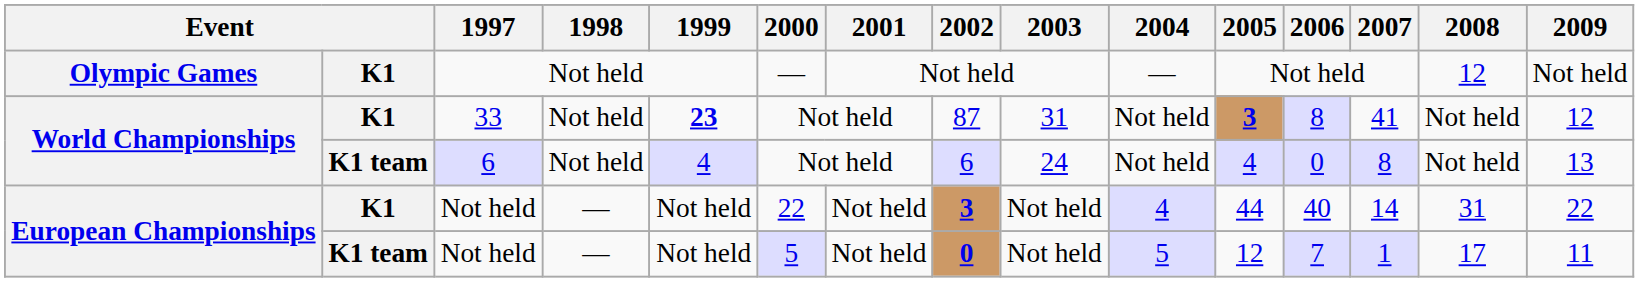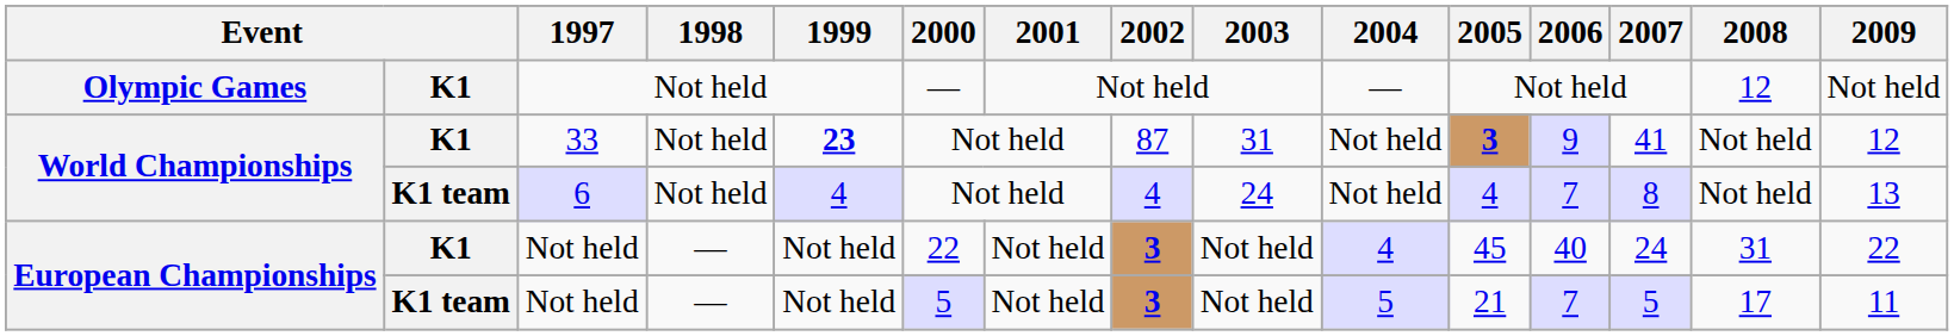 <table class="wikitable plainrowheaders" style=font-size:90%>
 <tr>
 <th scope="col" colspan=2>Event</th>
 <th scope="col">1997</th>
 <th scope="col">1998</th>
 <th scope="col">1999</th>
 <th scope="col">2000</th>
 <th scope="col">2001</th>
 <th scope="col">2002</th>
 <th scope="col">2003</th>
 <th scope="col">2004</th>
 <th scope="col">2005</th>
 <th scope="col">2006</th>
 <th scope="col">2007</th>
 <th scope="col">2008</th>
 <th scope="col">2009</th>
 </tr>
 <tr style="text-align:center;">
 <th scope="row"><a href='#'>Olympic Games</a></th>
 <th scope="row">K1</th>
 <td colspan=3>Not held</td>
 <td>—</td>
 <td colspan=3>Not held</td>
 <td>—</td>
 <td colspan=3>Not held</td>
 <td><a href='#'>12</a></td>
 <td>Not held</td>
 </tr>
 <tr style="text-align:center;">
 <th scope="row" rowspan=2><a href='#'>World Championships</a></th>
 <th scope="row">K1</th>
 <td><a href='#'>33</a></td>
 <td>Not held</td>
 <td><strong><a href='#'>23</a></strong></td>
 <td colspan=2>Not held</td>
 <td><a href='#'>87</a></td>
 <td><a href='#'>31</a></td>
 <td>Not held</td>
 <td style="background:#cc9966;"><a href='#'><strong>3</strong></a></td>
-<td style="background:#ddf;"><a href='#'>8</a></td>
+<td style="background:#ddf;"><a href='#'>9</a></td>
 <td><a href='#'>41</a></td>
 <td>Not held</td>
 <td><a href='#'>12</a></td>
 </tr>
 <tr style="text-align:center;">
 <th scope="row">K1 team</th>
 <td style="background:#ddf;"><a href='#'>6</a></td>
 <td>Not held</td>
 <td style="background:#ddf;"><a href='#'>4</a></td>
 <td colspan=2>Not held</td>
-<td style="background:#ddf;"><a href='#'>6</a></td>
+<td style="background:#ddf;"><a href='#'>4</a></td>
 <td><a href='#'>24</a></td>
 <td>Not held</td>
 <td style="background:#ddf;"><a href='#'>4</a></td>
-<td style="background:#ddf;"><a href='#'>0</a></td>
+<td style="background:#ddf;"><a href='#'>7</a></td>
 <td style="background:#ddf;"><a href='#'>8</a></td>
 <td>Not held</td>
 <td><a href='#'>13</a></td>
 </tr>
 <tr style="text-align:center;">
 <th scope="row" rowspan=2><a href='#'>European Championships</a></th>
 <th scope="row">K1</th>
 <td>Not held</td>
 <td>—</td>
 <td>Not held</td>
 <td><a href='#'>22</a></td>
 <td>Not held</td>
 <td style="background:#cc9966;"><a href='#'><strong>3</strong></a></td>
 <td>Not held</td>
 <td style="background:#ddf;"><a href='#'>4</a></td>
-<td><a href='#'>44</a></td>
+<td><a href='#'>45</a></td>
 <td><a href='#'>40</a></td>
-<td><a href='#'>14</a></td>
+<td><a href='#'>24</a></td>
 <td><a href='#'>31</a></td>
 <td><a href='#'>22</a></td>
 </tr>
 <tr style="text-align:center;">
 <th scope="row">K1 team</th>
 <td>Not held</td>
 <td>—</td>
 <td>Not held</td>
 <td style="background:#ddf;"><a href='#'>5</a></td>
 <td>Not held</td>
-<td style="background:#cc9966;"><a href='#'><strong>0</strong></a></td>
+<td style="background:#cc9966;"><a href='#'><strong>3</strong></a></td>
 <td>Not held</td>
 <td style="background:#ddf;"><a href='#'>5</a></td>
-<td><a href='#'>12</a></td>
+<td><a href='#'>21</a></td>
 <td style="background:#ddf;"><a href='#'>7</a></td>
-<td style="background:#ddf;"><a href='#'>1</a></td>
+<td style="background:#ddf;"><a href='#'>5</a></td>
 <td><a href='#'>17</a></td>
 <td><a href='#'>11</a></td>
 </tr>
 </table>
